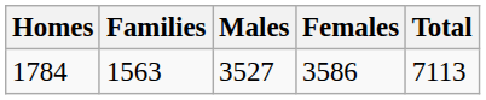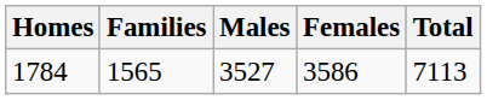 <table class="wikitable">
 <tr>
 <th>Homes</th>
 <th>Families</th>
 <th>Males</th>
 <th>Females</th>
 <th>Total</th>
 </tr>
 <tr>
 <td>1784</td>
-<td>1563</td>
+<td>1565</td>
 <td>3527</td>
 <td>3586</td>
 <td>7113</td>
 </tr>
 </table>
